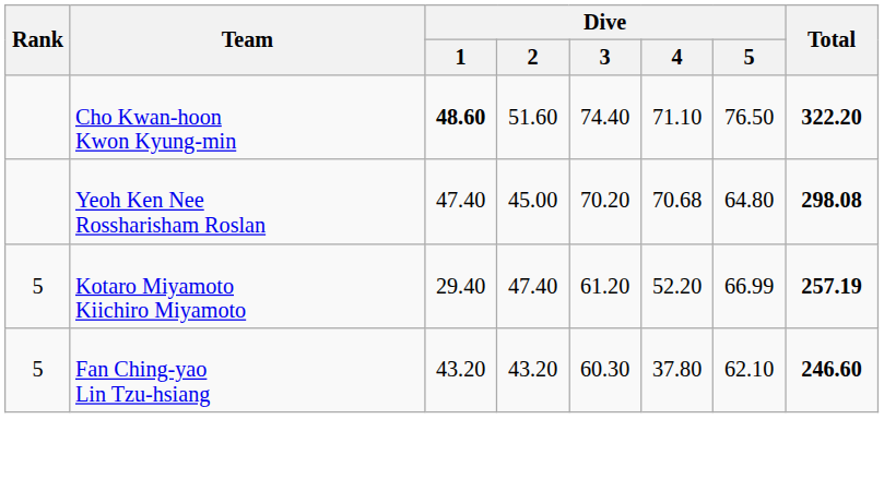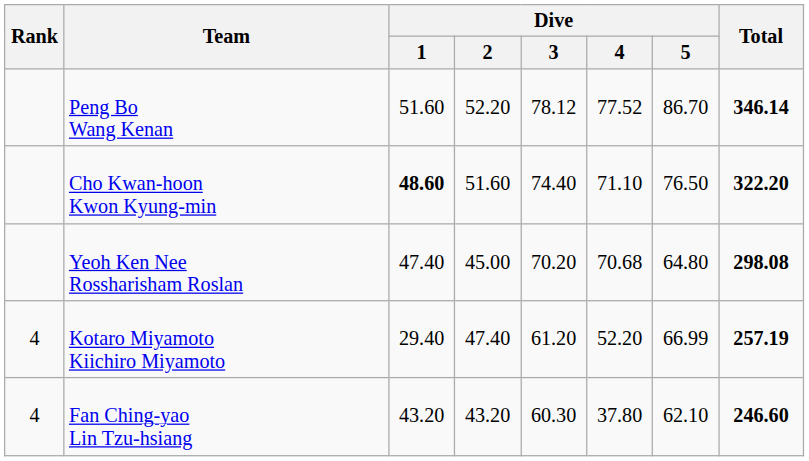 <table class=wikitable style="text-align:center">
 <tr>
 <th rowspan="2" width=40>Rank</th>
 <th rowspan="2" width=250>Team</th>
 <th colspan="5">Dive</th>
 <th rowspan="2" width=60>Total</th>
 </tr>
 <tr>
 <th width=45>1</th>
 <th width=45>2</th>
 <th width=45>3</th>
 <th width=45>4</th>
 <th width=45>5</th>
+</tr>
+<tr>
+<td></td>
+<td align=left><br><a href='#'>Peng Bo</a><br><a href='#'>Wang Kenan</a></td>
+<td>51.60</td>
+<td>52.20</td>
+<td>78.12</td>
+<td>77.52</td>
+<td>86.70</td>
+<td><strong>346.14</strong></td>
 </tr>
 <tr>
 <td></td>
 <td align=left><br><a href='#'>Cho Kwan-hoon</a><br><a href='#'>Kwon Kyung-min</a></td>
 <td><strong>48.60</strong></td>
 <td>51.60</td>
 <td>74.40</td>
 <td>71.10</td>
 <td>76.50</td>
 <td><strong>322.20</strong></td>
 </tr>
 <tr>
 <td></td>
 <td align=left><br><a href='#'>Yeoh Ken Nee</a><br><a href='#'>Rossharisham Roslan</a></td>
 <td>47.40</td>
 <td>45.00</td>
 <td>70.20</td>
 <td>70.68</td>
 <td>64.80</td>
 <td><strong>298.08</strong></td>
 </tr>
 <tr>
-<td>5</td>
+<td>4</td>
 <td align=left><br><a href='#'>Kotaro Miyamoto</a><br><a href='#'>Kiichiro Miyamoto</a></td>
 <td>29.40</td>
 <td>47.40</td>
 <td>61.20</td>
 <td>52.20</td>
 <td>66.99</td>
 <td><strong>257.19</strong></td>
 </tr>
 <tr>
-<td>5</td>
+<td>4</td>
 <td align=left><br><a href='#'>Fan Ching-yao</a><br><a href='#'>Lin Tzu-hsiang</a></td>
 <td>43.20</td>
 <td>43.20</td>
 <td>60.30</td>
 <td>37.80</td>
 <td>62.10</td>
 <td><strong>246.60</strong></td>
 </tr>
 </table>
